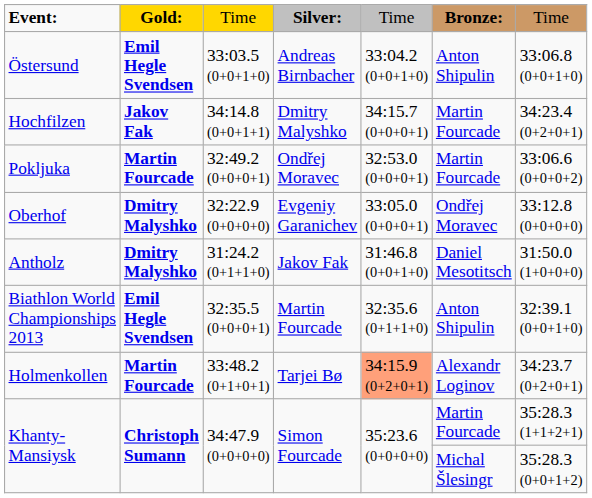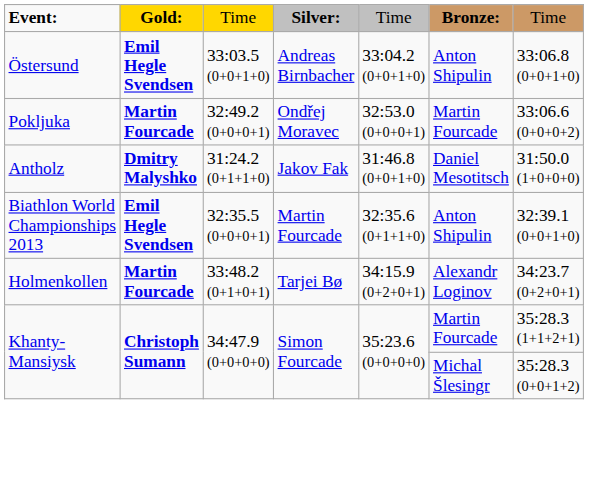 <table class="wikitable" width=85%>
 <tr>
 <td><strong>Event:</strong></td>
 <td style="text-align:center;background-color:gold;"><strong>Gold:</strong></td>
 <td style="text-align:center;background-color:gold;">Time</td>
 <td style="text-align:center;background-color:silver;"><strong>Silver:</strong></td>
 <td style="text-align:center;background-color:silver;">Time</td>
 <td style="text-align:center;background-color:#CC9966;"><strong>Bronze:</strong></td>
 <td style="text-align:center;background-color:#CC9966;">Time</td>
 </tr>
 <tr>
 <td><a href='#'>Östersund</a><br></td>
 <td><strong><a href='#'>Emil Hegle Svendsen</a></strong><br><small></small></td>
 <td>33:03.5<br><small>(0+0+1+0)</small></td>
 <td><a href='#'>Andreas Birnbacher</a><br><small></small></td>
 <td>33:04.2<br><small>(0+0+1+0)</small></td>
 <td><a href='#'>Anton Shipulin</a><br><small></small></td>
 <td>33:06.8<br><small>(0+0+1+0)</small></td>
 </tr>
 <tr>
-<td><a href='#'>Hochfilzen</a><br></td>
-<td><strong><a href='#'>Jakov Fak</a></strong><br><small></small></td>
-<td>34:14.8<br><small>(0+0+1+1)</small></td>
-<td><a href='#'>Dmitry Malyshko</a><br><small></small></td>
-<td>34:15.7<br><small>(0+0+0+1)</small></td>
-<td><a href='#'>Martin Fourcade</a><br><small></small></td>
-<td>34:23.4<br><small>(0+2+0+1)</small></td>
-</tr>
-<tr>
 <td><a href='#'>Pokljuka</a><br></td>
 <td><strong><a href='#'>Martin Fourcade</a></strong><br><small></small></td>
 <td>32:49.2 <br><small>(0+0+0+1)</small></td>
 <td><a href='#'>Ondřej Moravec</a><br><small></small></td>
 <td>32:53.0<br><small>(0+0+0+1)</small></td>
 <td><a href='#'>Martin Fourcade</a><br><small></small></td>
 <td>33:06.6<br><small>(0+0+0+2)</small></td>
-</tr>
-<tr>
-<td><a href='#'>Oberhof</a><br></td>
-<td><strong><a href='#'>Dmitry Malyshko</a></strong><br><small></small></td>
-<td>32:22.9<br><small>(0+0+0+0)</small></td>
-<td><a href='#'>Evgeniy Garanichev</a><br><small></small></td>
-<td>33:05.0<br><small>(0+0+0+1)</small></td>
-<td><a href='#'>Ondřej Moravec</a><br><small></small></td>
-<td>33:12.8<br><small>(0+0+0+0)</small></td>
 </tr>
 <tr>
 <td><a href='#'>Antholz</a><br></td>
 <td><strong><a href='#'>Dmitry Malyshko</a></strong><br><small></small></td>
 <td>31:24.2<br><small>(0+1+1+0)</small></td>
 <td><a href='#'>Jakov Fak</a><br><small></small></td>
 <td>31:46.8<br><small>(0+0+1+0)</small></td>
 <td><a href='#'>Daniel Mesotitsch</a><br><small></small></td>
 <td>31:50.0<br><small>(1+0+0+0)</small></td>
 </tr>
 <tr>
 <td><a href='#'>Biathlon World Championships 2013</a><br></td>
 <td><strong><a href='#'>Emil Hegle Svendsen</a></strong><br><small></small></td>
 <td>32:35.5<br><small>(0+0+0+1)</small></td>
 <td><a href='#'>Martin Fourcade</a><br><small></small></td>
 <td>32:35.6<br><small>(0+1+1+0)</small></td>
 <td><a href='#'>Anton Shipulin</a><br><small></small></td>
 <td>32:39.1<br><small>(0+0+1+0)</small></td>
 </tr>
 <tr>
 <td><a href='#'>Holmenkollen</a><br></td>
 <td><strong><a href='#'>Martin Fourcade</a></strong><br><small></small></td>
 <td>33:48.2<br><small>(0+1+0+1)</small></td>
 <td><a href='#'>Tarjei Bø</a><br><small></small></td>
-<td style="background: lightsalmon;">34:15.9<br><small>(0+2+0+1)</small></td>
+<td>34:15.9<br><small>(0+2+0+1)</small></td>
 <td><a href='#'>Alexandr Loginov</a><br><small></small></td>
 <td>34:23.7<br><small>(0+2+0+1)</small></td>
 </tr>
 <tr>
 <td rowspan=2><a href='#'>Khanty-Mansiysk</a><br></td>
 <td rowspan=2><strong><a href='#'>Christoph Sumann</a></strong><br><small></small></td>
 <td rowspan=2>34:47.9<br><small>(0+0+0+0)</small></td>
 <td rowspan=2><a href='#'>Simon Fourcade</a><br><small></small></td>
 <td rowspan=2>35:23.6<br><small>(0+0+0+0)</small></td>
 <td><a href='#'>Martin Fourcade</a><br><small></small></td>
 <td>35:28.3<br><small>(1+1+2+1)</small></td>
 </tr>
 <tr>
 <td><a href='#'>Michal Šlesingr</a><br><small></small></td>
 <td>35:28.3<br><small>(0+0+1+2)</small></td>
 </tr>
 </table>
